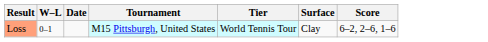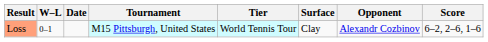 <table class=wikitable>
 <tr>
 <th>Result</th>
 <th class="unsortable">W–L</th>
 <th>Date</th>
 <th>Tournament</th>
 <th>Tier</th>
 <th>Surface</th>
+<th>Opponent</th>
 <th class="unsortable">Score</th>
 </tr>
 <tr>
 <td bgcolor=FFA07A>Loss</td>
 <td><small>0–1</small></td>
 <td></td>
 <td style="background:#cffcff;"> M15 <a href='#'>Pittsburgh</a>, United States</td>
 <td style="background:#cffcff;">World Tennis Tour</td>
 <td>Clay</td>
+<td> <a href='#'>Alexandr Cozbinov</a></td>
 <td>6–2, 2–6, 1–6</td>
 </tr>
 </table>
